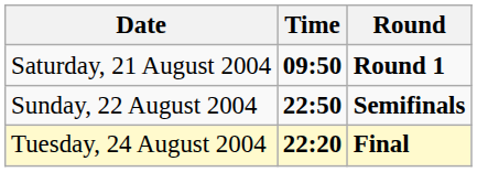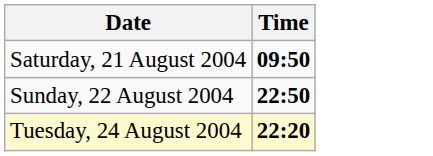 <table class="wikitable">
 <tr>
 <th>Date</th>
 <th>Time</th>
-<th>Round</th>
 </tr>
 <tr>
 <td>Saturday, 21 August 2004</td>
 <td><strong>09:50</strong></td>
-<td><strong>Round 1</strong></td>
 </tr>
 <tr>
 <td>Sunday, 22 August 2004</td>
 <td><strong>22:50</strong></td>
-<td><strong>Semifinals</strong></td>
 </tr>
 <tr style=background:lemonchiffon>
 <td>Tuesday, 24 August 2004</td>
 <td><strong>22:20</strong></td>
-<td><strong>Final</strong></td>
 </tr>
 </table>
